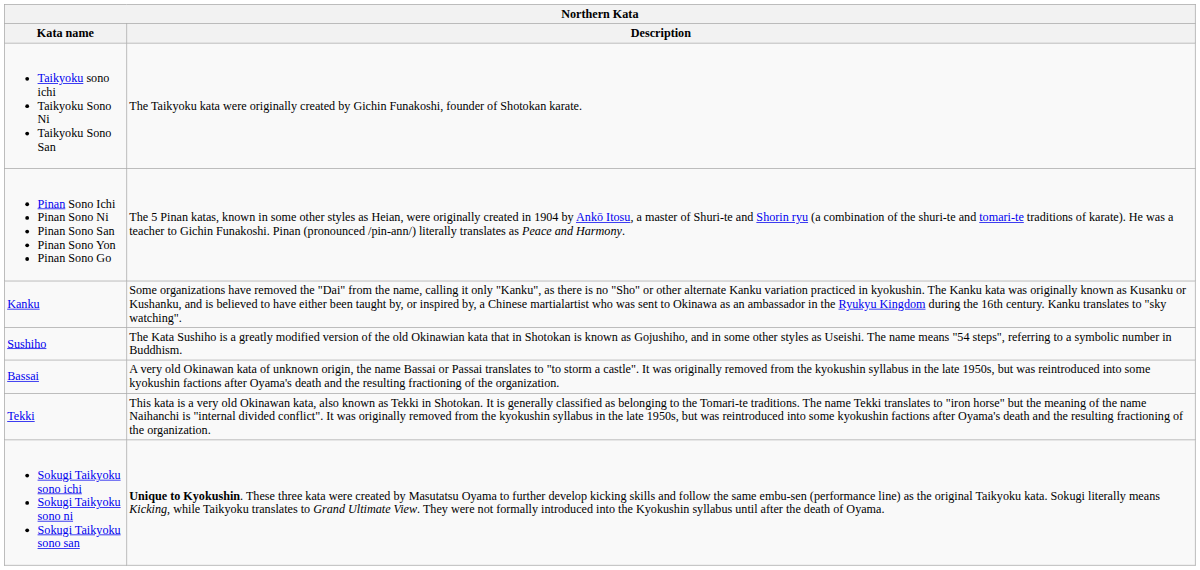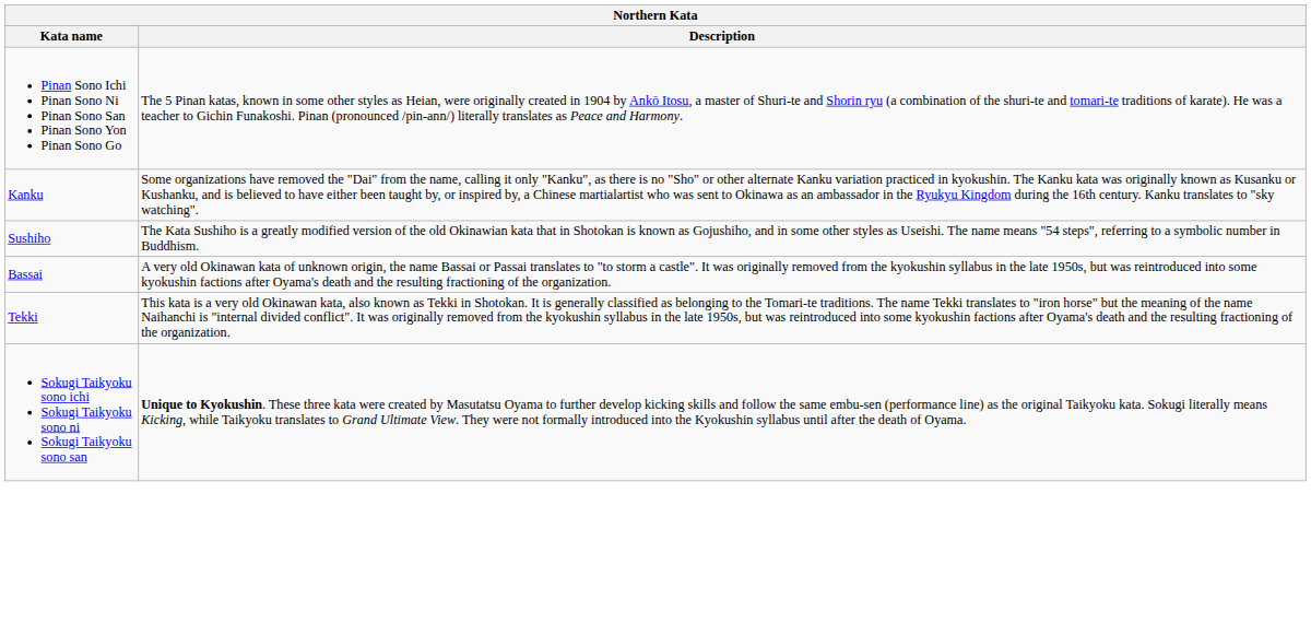 <table class="wikitable mw-collapsible mw-collapsed">
 <tr>
 <th colspan="2">Northern Kata</th>
 </tr>
 <tr>
 <th>Kata name</th>
 <th>Description</th>
-</tr>
-<tr>
-<td><br><ul><li><a href='#'>Taikyoku</a> sono ichi</li><li>Taikyoku Sono Ni</li><li>Taikyoku Sono San</li></ul></td>
-<td>The Taikyoku kata were originally created by Gichin Funakoshi, founder of Shotokan karate.</td>
 </tr>
 <tr>
 <td><br><ul><li><a href='#'>Pinan</a> Sono Ichi</li><li>Pinan Sono Ni</li><li>Pinan Sono San</li><li>Pinan Sono Yon</li><li>Pinan Sono Go</li></ul></td>
 <td>The 5 Pinan katas, known in some other styles as Heian, were originally created in 1904 by <a href='#'>Ankō Itosu</a>, a master of Shuri-te and <a href='#'>Shorin ryu</a> (a combination of the shuri-te and <a href='#'>tomari-te</a> traditions of karate). He was a teacher to Gichin Funakoshi. Pinan (pronounced /pin-ann/) literally translates as <em>Peace and Harmony</em>.</td>
 </tr>
 <tr>
 <td><a href='#'>Kanku</a></td>
 <td>Some organizations have removed the "Dai" from the name, calling it only "Kanku", as there is no "Sho" or other alternate Kanku variation practiced in kyokushin. The Kanku kata was originally known as Kusanku or Kushanku, and is believed to have either been taught by, or inspired by, a Chinese martialartist who was sent to Okinawa as an ambassador in the <a href='#'>Ryukyu Kingdom</a> during the 16th century. Kanku translates to "sky watching".</td>
 </tr>
 <tr>
 <td><a href='#'>Sushiho</a></td>
 <td>The Kata Sushiho is a greatly modified version of the old Okinawian kata that in Shotokan is known as Gojushiho, and in some other styles as Useishi. The name means "54 steps", referring to a symbolic number in Buddhism.</td>
 </tr>
 <tr>
 <td><a href='#'>Bassai</a></td>
 <td>A very old Okinawan kata of unknown origin, the name Bassai or Passai translates to "to storm a castle". It was originally removed from the kyokushin syllabus in the late 1950s, but was reintroduced into some kyokushin factions after Oyama's death and the resulting fractioning of the organization.</td>
 </tr>
 <tr>
 <td><a href='#'>Tekki</a></td>
 <td>This kata is a very old Okinawan kata, also known as Tekki in Shotokan. It is generally classified as belonging to the Tomari-te traditions. The name Tekki translates to "iron horse" but the meaning of the name Naihanchi is "internal divided conflict". It was originally removed from the kyokushin syllabus in the late 1950s, but was reintroduced into some kyokushin factions after Oyama's death and the resulting fractioning of the organization.</td>
 </tr>
 <tr>
 <td><br><ul><li><a href='#'>Sokugi Taikyoku sono ichi</a></li><li><a href='#'>Sokugi Taikyoku sono ni</a></li><li><a href='#'>Sokugi Taikyoku sono san</a></li></ul></td>
 <td><strong>Unique to Kyokushin</strong>. These three kata were created by Masutatsu Oyama to further develop kicking skills and follow the same embu-sen (performance line) as the original Taikyoku kata. Sokugi literally means <em>Kicking</em>, while Taikyoku translates to <em>Grand Ultimate View</em>. They were not formally introduced into the Kyokushin syllabus until after the death of Oyama.</td>
 </tr>
 </table>
